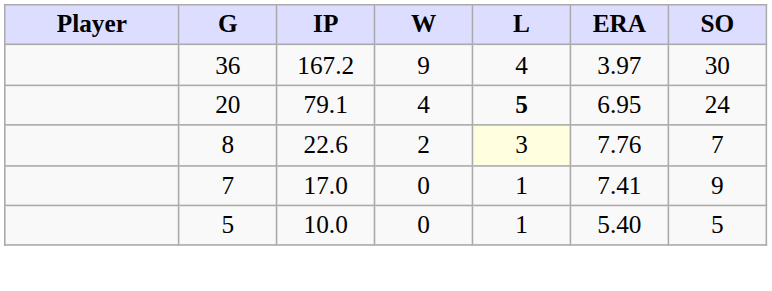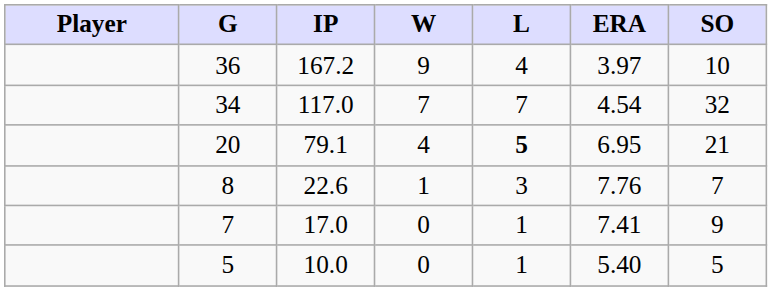 <table class="wikitable sortable">
 <tr>
 <th style="background:#ddf; width:16%;">Player</th>
 <th style="background:#ddf; width:9%;">G</th>
 <th style="background:#ddf; width:9%;">IP</th>
 <th style="background:#ddf; width:9%;">W</th>
 <th style="background:#ddf; width:9%;">L</th>
 <th style="background:#ddf; width:9%;">ERA</th>
 <th style="background:#ddf; width:9%;">SO</th>
 </tr>
 <tr style="text-align:center;">
 <td></td>
 <td>36</td>
 <td>167.2</td>
 <td>9</td>
 <td>4</td>
 <td>3.97</td>
-<td>30</td>
+<td>10</td>
+</tr>
+<tr style="text-align:center;">
+<td></td>
+<td>34</td>
+<td>117.0</td>
+<td>7</td>
+<td>7</td>
+<td>4.54</td>
+<td>32</td>
 </tr>
 <tr style="text-align:center;">
 <td></td>
 <td>20</td>
 <td>79.1</td>
 <td>4</td>
 <td><strong>5</strong></td>
 <td>6.95</td>
-<td>24</td>
+<td>21</td>
 </tr>
 <tr style="text-align:center;">
 <td></td>
 <td>8</td>
 <td>22.6</td>
-<td>2</td>
-<td style="background: lightyellow;">3</td>
+<td>1</td>
+<td>3</td>
 <td>7.76</td>
 <td>7</td>
 </tr>
 <tr style="text-align:center;">
 <td></td>
 <td>7</td>
 <td>17.0</td>
 <td>0</td>
 <td>1</td>
 <td>7.41</td>
 <td>9</td>
 </tr>
 <tr style="text-align:center;">
 <td></td>
 <td>5</td>
 <td>10.0</td>
 <td>0</td>
 <td>1</td>
 <td>5.40</td>
 <td>5</td>
 </tr>
 </table>
